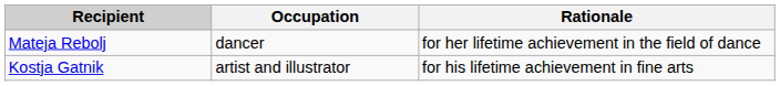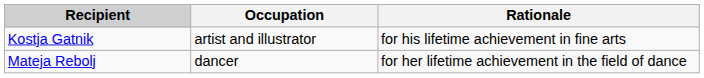 <table class="wikitable">
 <tr>
 <th style="background-color:#cfcfcf;"  align="center">Recipient</th>
 <th>Occupation</th>
 <th>Rationale</th>
 </tr>
 <tr>
+<td style="width: 200px;"><a href='#'>Kostja Gatnik</a></td>
+<td style="width: 200px;">artist and illustrator</td>
+<td style="width: 350px;">for his lifetime achievement in fine arts</td>
+</tr>
+<tr>
 <td><a href='#'>Mateja Rebolj</a></td>
 <td>dancer</td>
 <td>for her lifetime achievement in the field of dance</td>
 </tr>
-<tr>
-<td style="width: 200px;"><a href='#'>Kostja Gatnik</a></td>
-<td style="width: 200px;">artist and illustrator</td>
-<td style="width: 350px;">for his lifetime achievement in fine arts</td>
-</tr>
 </table>
